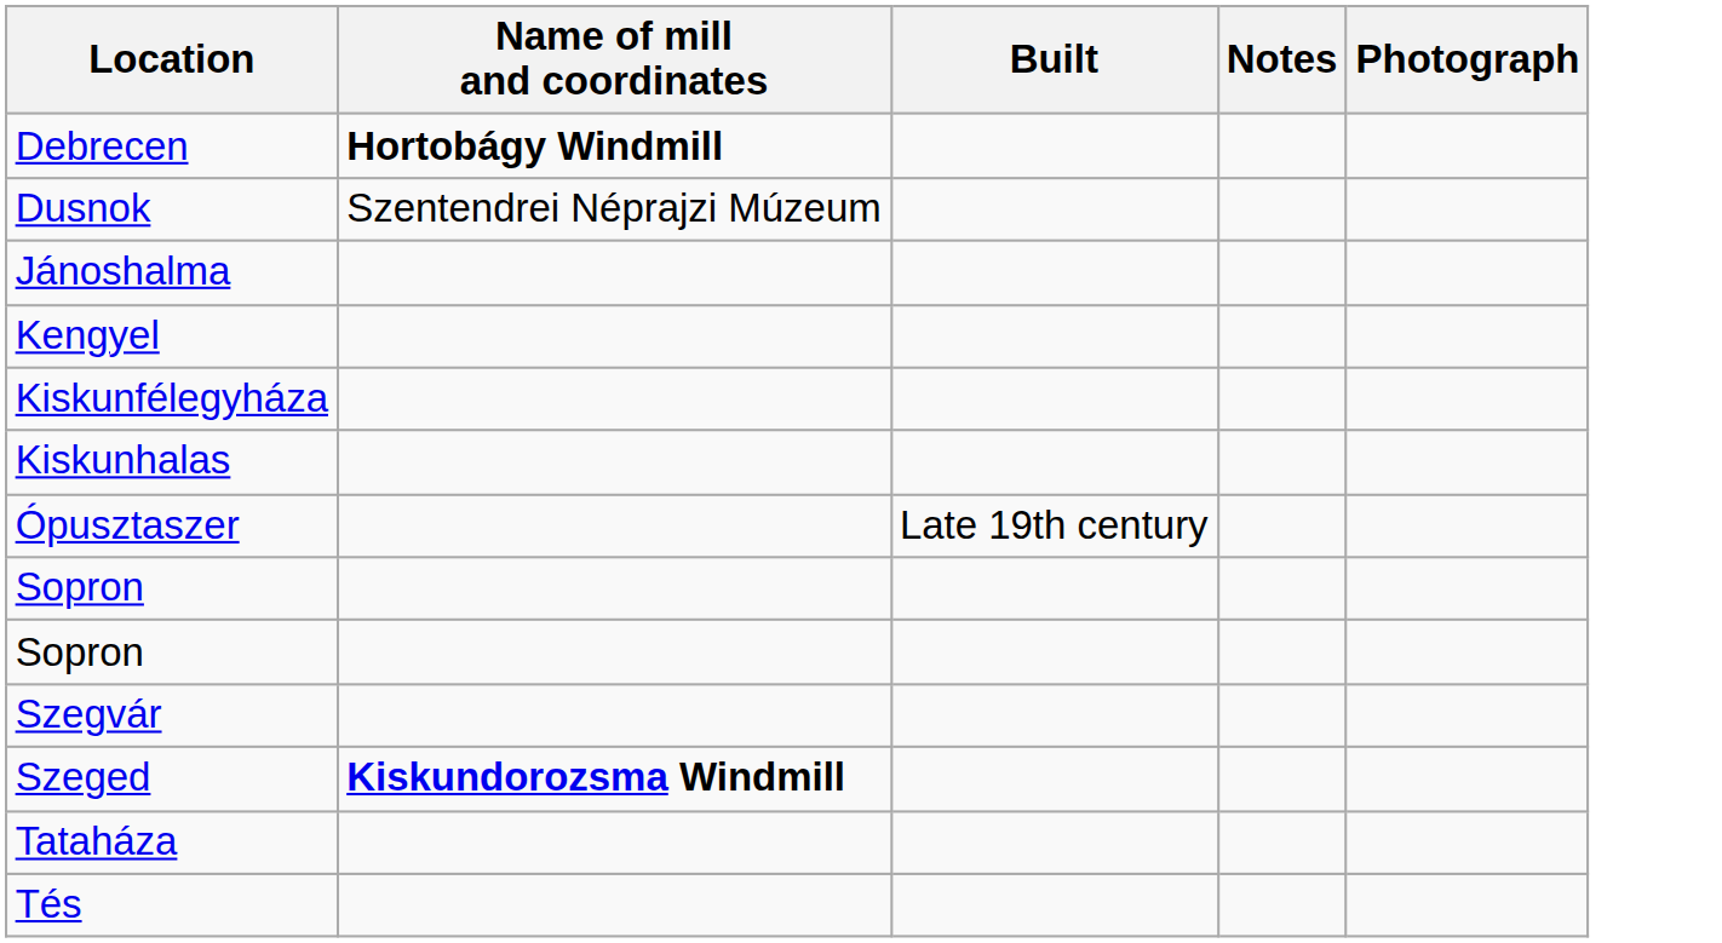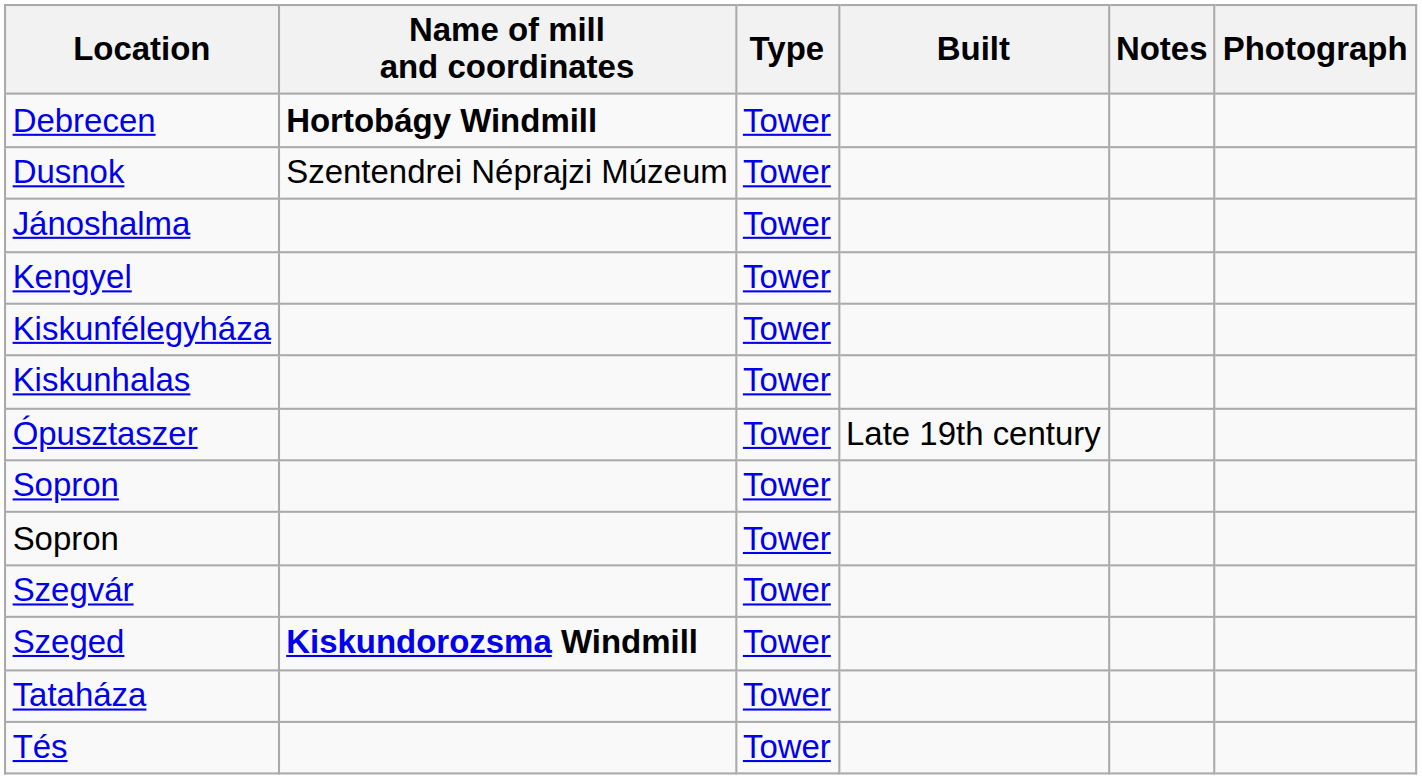 <table class="wikitable">
 <tr>
 <th>Location</th>
 <th>Name of mill<br>and coordinates</th>
+<th>Type</th>
 <th>Built</th>
 <th>Notes</th>
 <th>Photograph</th>
 </tr>
 <tr>
 <td><a href='#'>Debrecen</a></td>
 <td><strong>Hortobágy Windmill</strong></td>
+<td><a href='#'>Tower</a></td>
 <td></td>
 <td></td>
 <td></td>
 </tr>
 <tr>
 <td><a href='#'>Dusnok</a></td>
 <td>Szentendrei Néprajzi Múzeum</td>
+<td><a href='#'>Tower</a></td>
 <td></td>
 <td></td>
 <td></td>
 </tr>
 <tr>
 <td><a href='#'>Jánoshalma</a></td>
 <td></td>
+<td><a href='#'>Tower</a></td>
 <td></td>
 <td></td>
 <td></td>
 </tr>
 <tr>
 <td><a href='#'>Kengyel</a></td>
 <td></td>
+<td><a href='#'>Tower</a></td>
 <td></td>
 <td></td>
 <td></td>
 </tr>
 <tr>
 <td><a href='#'>Kiskunfélegyháza</a></td>
 <td></td>
+<td><a href='#'>Tower</a></td>
 <td></td>
 <td></td>
 <td></td>
 </tr>
 <tr>
 <td><a href='#'>Kiskunhalas</a></td>
 <td></td>
+<td><a href='#'>Tower</a></td>
 <td></td>
 <td></td>
 <td></td>
 </tr>
 <tr>
 <td><a href='#'>Ópusztaszer</a></td>
 <td></td>
+<td><a href='#'>Tower</a></td>
 <td>Late 19th century</td>
 <td></td>
 <td></td>
 </tr>
 <tr>
 <td><a href='#'>Sopron</a></td>
 <td></td>
+<td><a href='#'>Tower</a></td>
 <td></td>
 <td></td>
 <td></td>
 </tr>
 <tr>
 <td>Sopron</td>
 <td></td>
+<td><a href='#'>Tower</a></td>
 <td></td>
 <td></td>
 <td></td>
 </tr>
 <tr>
 <td><a href='#'>Szegvár</a></td>
 <td></td>
+<td><a href='#'>Tower</a></td>
 <td></td>
 <td></td>
 <td></td>
 </tr>
 <tr>
 <td><a href='#'>Szeged</a></td>
 <td><strong><a href='#'>Kiskundorozsma</a> Windmill</strong></td>
+<td><a href='#'>Tower</a></td>
 <td></td>
 <td></td>
 <td></td>
 </tr>
 <tr>
 <td><a href='#'>Tataháza</a></td>
 <td></td>
+<td><a href='#'>Tower</a></td>
 <td></td>
 <td></td>
 <td></td>
 </tr>
 <tr>
 <td><a href='#'>Tés</a></td>
 <td></td>
+<td><a href='#'>Tower</a></td>
 <td></td>
 <td></td>
 <td></td>
 </tr>
 </table>
